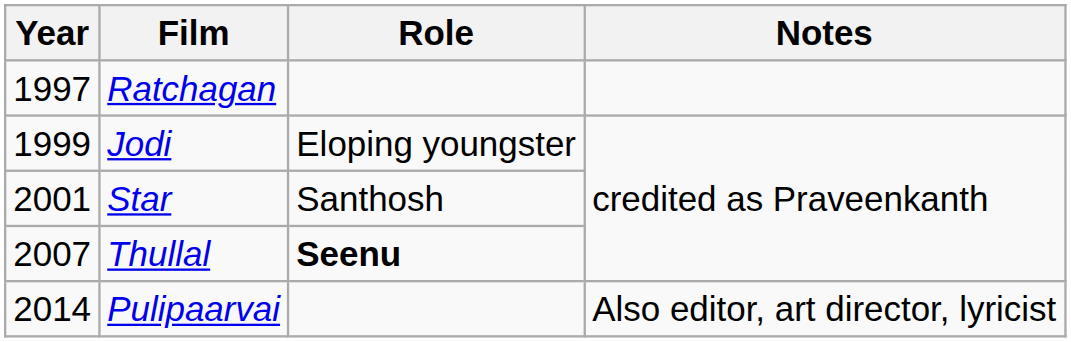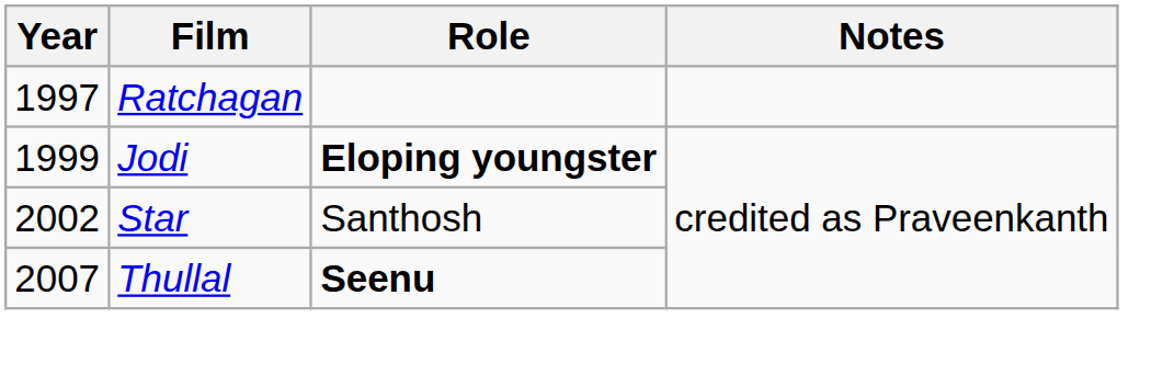 <table class="wikitable" style="font-size: 95%;">
 <tr>
 <th>Year</th>
 <th>Film</th>
 <th>Role</th>
 <th>Notes</th>
 </tr>
 <tr>
 <td>1997</td>
 <td><em><a href='#'>Ratchagan</a></em></td>
 <td></td>
 <td></td>
 </tr>
 <tr>
 <td>1999</td>
 <td><em><a href='#'>Jodi</a></em></td>
-<td>Eloping youngster</td>
+<td><strong>Eloping youngster</strong></td>
 <td rowspan="3">credited as Praveenkanth</td>
 </tr>
 <tr>
-<td>2001</td>
+<td>2002</td>
 <td><em><a href='#'>Star</a></em></td>
 <td>Santhosh</td>
 </tr>
 <tr>
 <td>2007</td>
 <td><em><a href='#'>Thullal</a></em></td>
 <td><strong>Seenu</strong></td>
 </tr>
-<tr>
-<td>2014</td>
-<td><em><a href='#'>Pulipaarvai</a></em></td>
-<td></td>
-<td>Also editor, art director, lyricist</td>
-</tr>
 </table>
